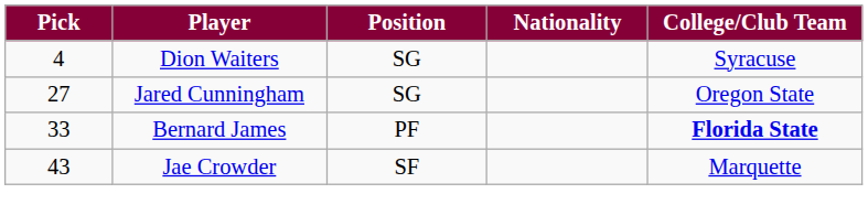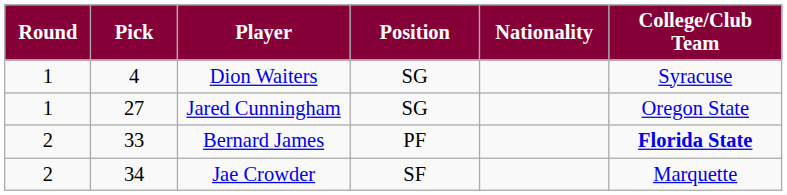 <table class="wikitable sortable sortable">
 <tr>
+<th style="background:#860038; color:#FFFFFF" width="10%">Round</th>
 <th style="background:#860038; color:#FFFFFF" width="10%">Pick</th>
 <th style="background:#860038; color:#FFFFFF" width="20%">Player</th>
 <th style="background:#860038; color:#FFFFFF" width="15%">Position</th>
 <th style="background:#860038; color:#FFFFFF" width="15%">Nationality</th>
 <th style="background:#860038; color:#FFFFFF" width="20%">College/Club Team</th>
 </tr>
 <tr style="text-align: center">
+<td>1</td>
 <td>4</td>
 <td><a href='#'>Dion Waiters</a></td>
 <td>SG</td>
 <td></td>
 <td><a href='#'>Syracuse</a></td>
 </tr>
 <tr style="text-align: center">
+<td>1</td>
 <td>27</td>
 <td><a href='#'>Jared Cunningham</a>  </td>
 <td>SG</td>
 <td></td>
 <td><a href='#'>Oregon State</a></td>
 </tr>
 <tr style="text-align: center">
+<td>2</td>
 <td>33</td>
 <td><a href='#'>Bernard James</a> </td>
 <td>PF</td>
 <td></td>
 <td><strong><a href='#'>Florida State</a></strong></td>
 </tr>
 <tr style="text-align: center">
-<td>43</td>
+<td>2</td>
+<td>34</td>
 <td><a href='#'>Jae Crowder</a> </td>
 <td>SF</td>
 <td></td>
 <td><a href='#'>Marquette</a></td>
 </tr>
 </table>
